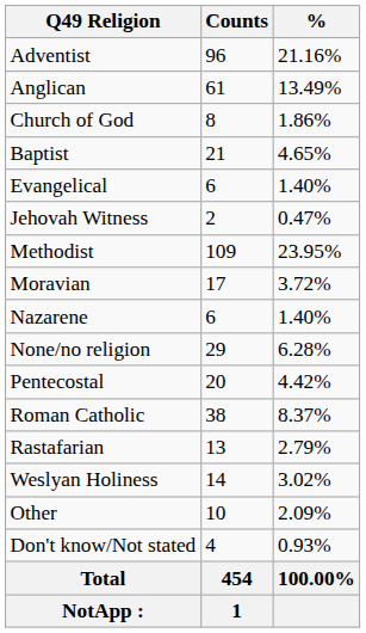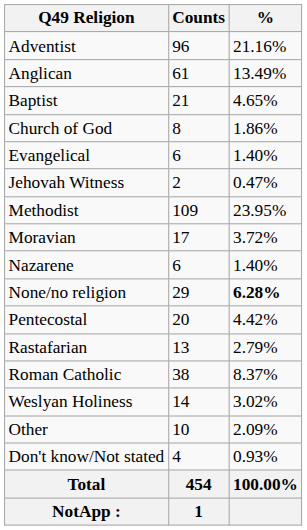 <table class="wikitable sortable">
 <tr>
 <th>Q49 Religion</th>
 <th>Counts</th>
 <th>%</th>
 </tr>
 <tr>
 <td>Adventist</td>
 <td>96</td>
 <td>21.16%</td>
 </tr>
 <tr>
 <td>Anglican</td>
 <td>61</td>
 <td>13.49%</td>
 </tr>
 <tr>
+<td>Baptist</td>
+<td>21</td>
+<td>4.65%</td>
+</tr>
+<tr>
 <td>Church of God</td>
 <td>8</td>
 <td>1.86%</td>
-</tr>
-<tr>
-<td>Baptist</td>
-<td>21</td>
-<td>4.65%</td>
 </tr>
 <tr>
 <td>Evangelical</td>
 <td>6</td>
 <td>1.40%</td>
 </tr>
 <tr>
 <td>Jehovah Witness</td>
 <td>2</td>
 <td>0.47%</td>
 </tr>
 <tr>
 <td>Methodist</td>
 <td>109</td>
 <td>23.95%</td>
 </tr>
 <tr>
 <td>Moravian</td>
 <td>17</td>
 <td>3.72%</td>
 </tr>
 <tr>
 <td>Nazarene</td>
 <td>6</td>
 <td>1.40%</td>
 </tr>
 <tr>
 <td>None/no religion</td>
 <td>29</td>
-<td>6.28%</td>
+<td><strong>6.28%</strong></td>
 </tr>
 <tr>
 <td>Pentecostal</td>
 <td>20</td>
 <td>4.42%</td>
 </tr>
 <tr>
+<td>Rastafarian</td>
+<td>13</td>
+<td>2.79%</td>
+</tr>
+<tr>
 <td>Roman Catholic</td>
 <td>38</td>
 <td>8.37%</td>
-</tr>
-<tr>
-<td>Rastafarian</td>
-<td>13</td>
-<td>2.79%</td>
 </tr>
 <tr>
 <td>Weslyan Holiness</td>
 <td>14</td>
 <td>3.02%</td>
 </tr>
 <tr>
 <td>Other</td>
 <td>10</td>
 <td>2.09%</td>
 </tr>
 <tr>
 <td>Don't know/Not stated</td>
 <td>4</td>
 <td>0.93%</td>
 </tr>
 <tr>
 <th>Total</th>
 <th>454</th>
 <th>100.00%</th>
 </tr>
 <tr>
 <th>NotApp :</th>
 <th>1</th>
 <th></th>
 </tr>
 </table>
